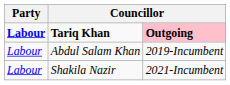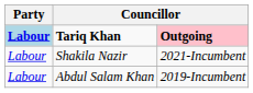 <table class="wikitable">
 <tr>
 <th>Party</th>
 <th colspan="2">Councillor</th>
 </tr>
 <tr>
-<td scope="row" style="text-align: left;"><a href='#'><strong>Labour</strong></a></td>
+<td scope="row" style="background: lightblue; text-align: left;"><a href='#'><strong>Labour</strong></a></td>
 <td><strong>Tariq Khan</strong></td>
 <td style="background: pink;"><strong>Outgoing</strong></td>
+</tr>
+<tr>
+<td scope="row" style="text-align: left;"><a href='#'><em>Labour</em></a></td>
+<td><em>Shakila Nazir</em></td>
+<td><em>2021-Incumbent</em></td>
 </tr>
 <tr>
 <td scope="row" style="text-align: left;"><a href='#'><em>Labour</em></a></td>
 <td><em>Abdul Salam Khan</em></td>
 <td><em>2019-Incumbent</em></td>
 </tr>
-<tr>
-<td scope="row" style="text-align: left;"><a href='#'><em>Labour</em></a></td>
-<td><em>Shakila Nazir</em></td>
-<td><em>2021-Incumbent</em></td>
-</tr>
 </table>
